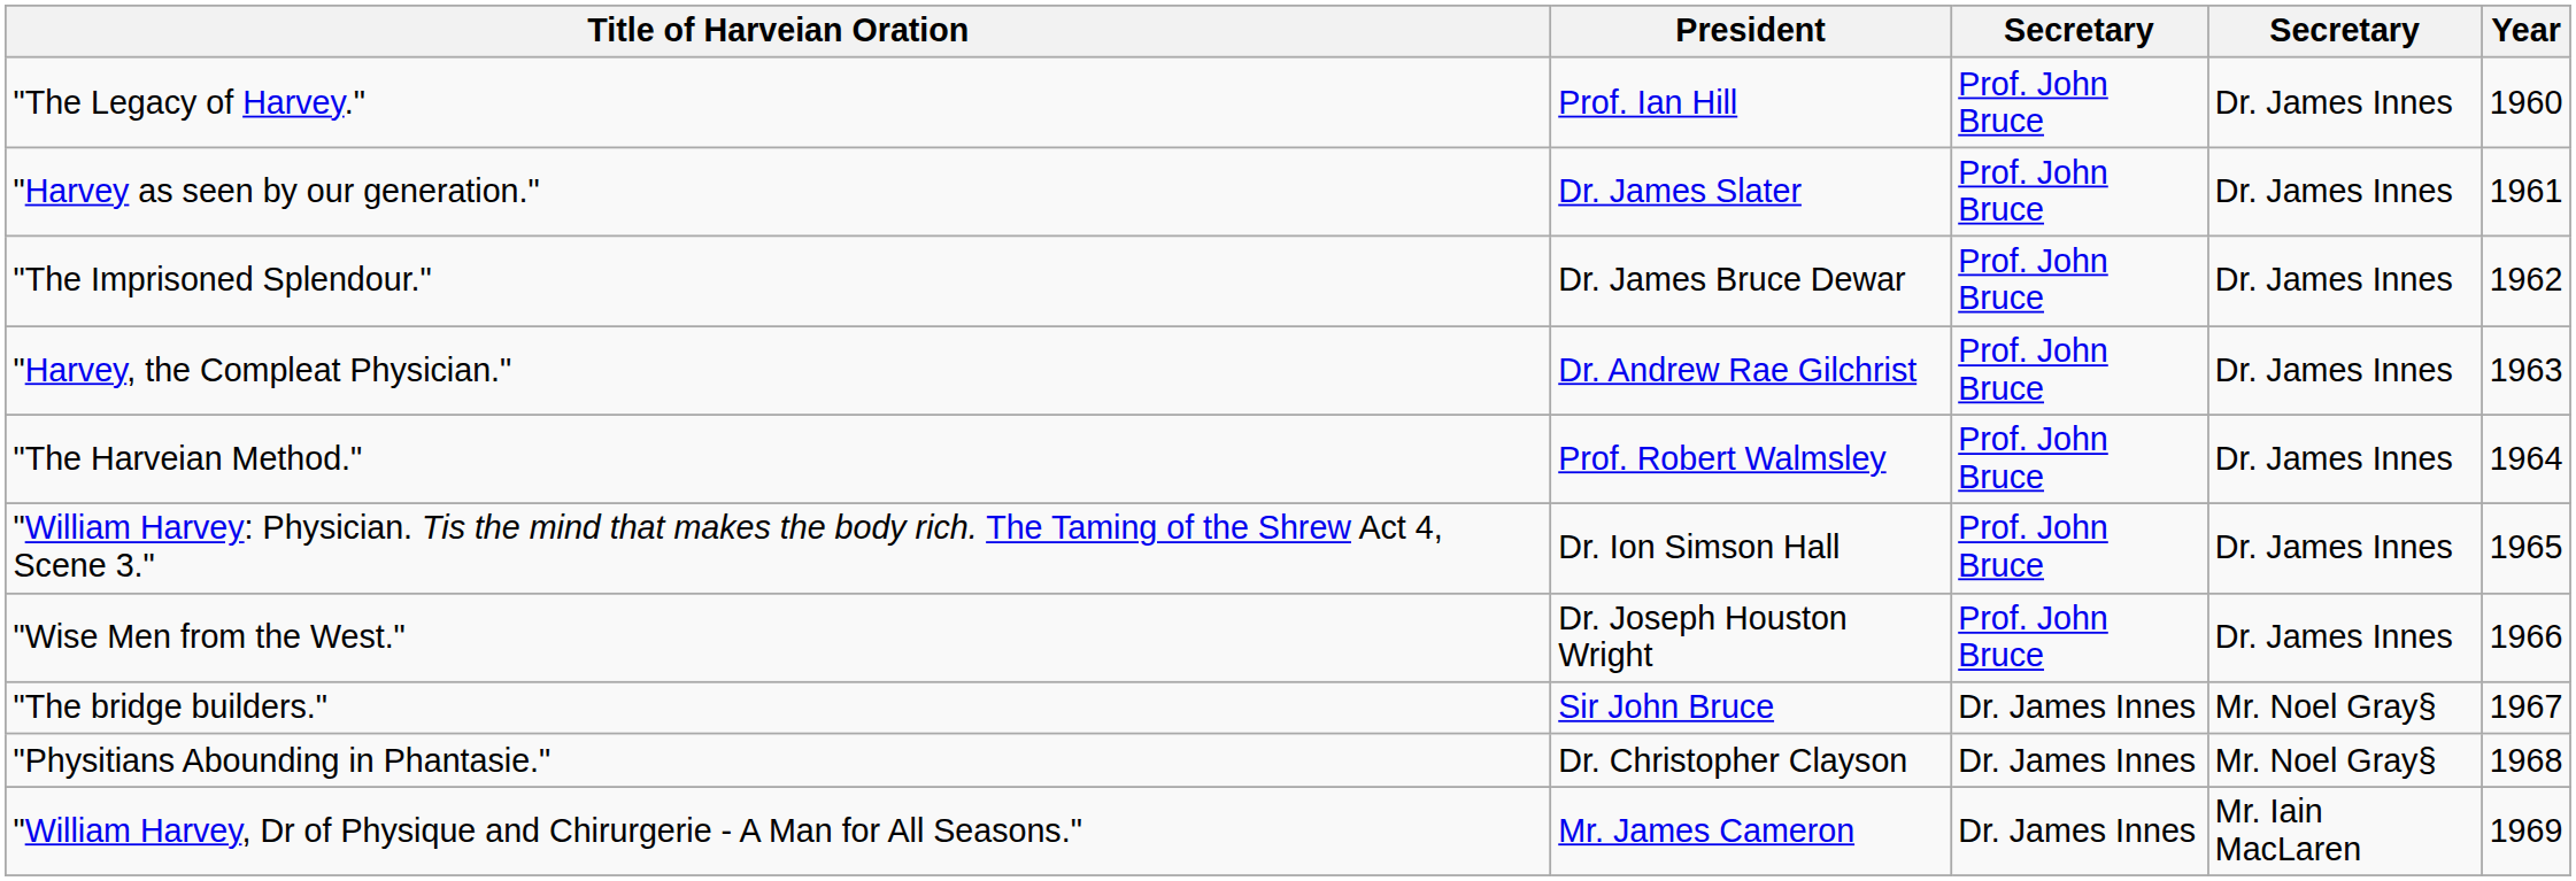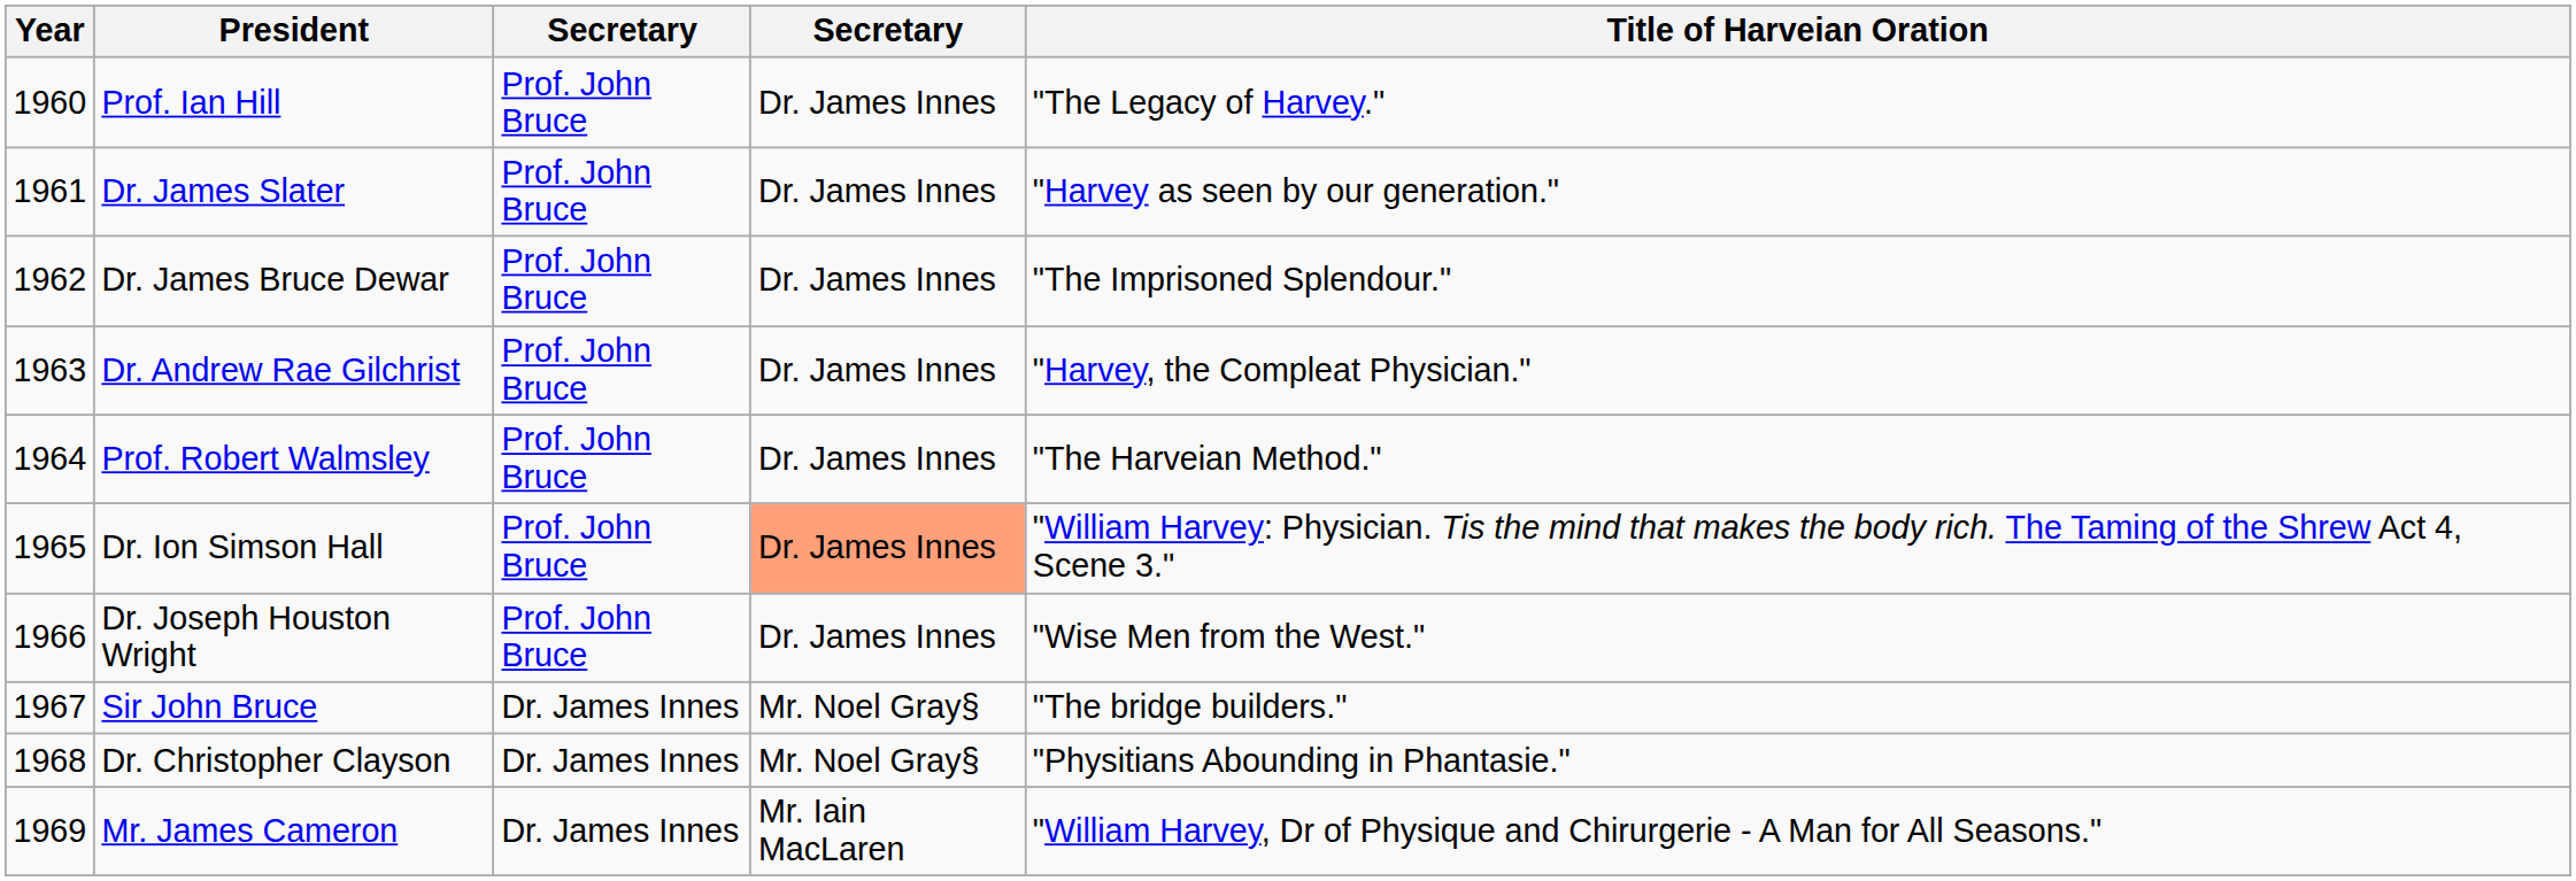 <table class="wikitable">
 <tr>
-<th>Title of Harveian Oration</th>
+<th>Year</th>
 <th>President</th>
 <th>Secretary</th>
 <th>Secretary</th>
-<th>Year</th>
+<th>Title of Harveian Oration</th>
 </tr>
 <tr>
-<td>"The Legacy of <a href='#'>Harvey</a>."</td>
+<td>1960</td>
 <td><a href='#'>Prof. Ian Hill</a></td>
 <td><a href='#'>Prof. John Bruce</a></td>
 <td>Dr. James Innes</td>
-<td>1960</td>
+<td>"The Legacy of <a href='#'>Harvey</a>."</td>
 </tr>
 <tr>
-<td>"<a href='#'>Harvey</a> as seen by our generation."</td>
+<td>1961</td>
 <td><a href='#'>Dr. James Slater</a></td>
 <td><a href='#'>Prof. John Bruce</a></td>
 <td>Dr. James Innes</td>
-<td>1961</td>
+<td>"<a href='#'>Harvey</a> as seen by our generation."</td>
 </tr>
 <tr>
-<td>"The Imprisoned Splendour."</td>
+<td>1962</td>
 <td>Dr. James Bruce Dewar</td>
 <td><a href='#'>Prof. John Bruce</a></td>
 <td>Dr. James Innes</td>
-<td>1962</td>
+<td>"The Imprisoned Splendour."</td>
 </tr>
 <tr>
-<td>"<a href='#'>Harvey</a>, the Compleat Physician."</td>
+<td>1963</td>
 <td><a href='#'>Dr. Andrew Rae Gilchrist</a></td>
 <td><a href='#'>Prof. John Bruce</a></td>
 <td>Dr. James Innes</td>
-<td>1963</td>
+<td>"<a href='#'>Harvey</a>, the Compleat Physician."</td>
 </tr>
 <tr>
-<td>"The Harveian Method."</td>
+<td>1964</td>
 <td><a href='#'>Prof. Robert Walmsley</a></td>
 <td><a href='#'>Prof. John Bruce</a></td>
 <td>Dr. James Innes</td>
-<td>1964</td>
+<td>"The Harveian Method."</td>
 </tr>
 <tr>
-<td>"<a href='#'>William Harvey</a>: Physician.  <em>Tis the mind that makes the body rich.</em> <a href='#'>The Taming of the Shrew</a> Act 4, Scene 3."</td>
+<td>1965</td>
 <td>Dr. Ion Simson Hall</td>
 <td><a href='#'>Prof. John Bruce</a></td>
-<td>Dr. James Innes</td>
-<td>1965</td>
+<td style="background: lightsalmon;">Dr. James Innes</td>
+<td>"<a href='#'>William Harvey</a>: Physician.  <em>Tis the mind that makes the body rich.</em> <a href='#'>The Taming of the Shrew</a> Act 4, Scene 3."</td>
 </tr>
 <tr>
-<td>"Wise Men from the West."</td>
+<td>1966</td>
 <td>Dr. Joseph Houston Wright</td>
 <td><a href='#'>Prof. John Bruce</a></td>
 <td>Dr. James Innes</td>
-<td>1966</td>
+<td>"Wise Men from the West."</td>
 </tr>
 <tr>
-<td>"The bridge builders."</td>
+<td>1967</td>
 <td><a href='#'>Sir John Bruce</a></td>
 <td>Dr. James Innes</td>
 <td>Mr. Noel Gray§</td>
-<td>1967</td>
+<td>"The bridge builders."</td>
 </tr>
 <tr>
-<td>"Physitians Abounding in Phantasie."</td>
+<td>1968</td>
 <td>Dr. Christopher Clayson</td>
 <td>Dr. James Innes</td>
 <td>Mr. Noel Gray§</td>
-<td>1968</td>
+<td>"Physitians Abounding in Phantasie."</td>
 </tr>
 <tr>
-<td>"<a href='#'>William Harvey</a>, Dr of Physique and Chirurgerie - A Man for All Seasons."</td>
+<td>1969</td>
 <td><a href='#'>Mr. James Cameron</a></td>
 <td>Dr. James Innes</td>
 <td>Mr. Iain MacLaren</td>
-<td>1969</td>
+<td>"<a href='#'>William Harvey</a>, Dr of Physique and Chirurgerie - A Man for All Seasons."</td>
 </tr>
 </table>
